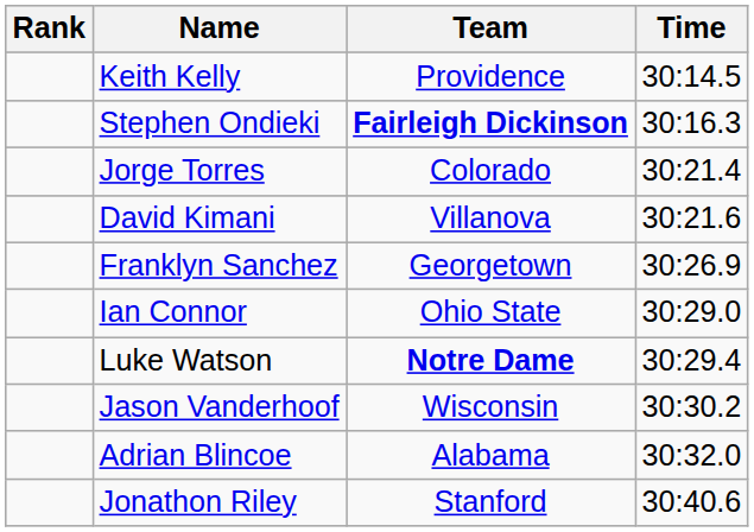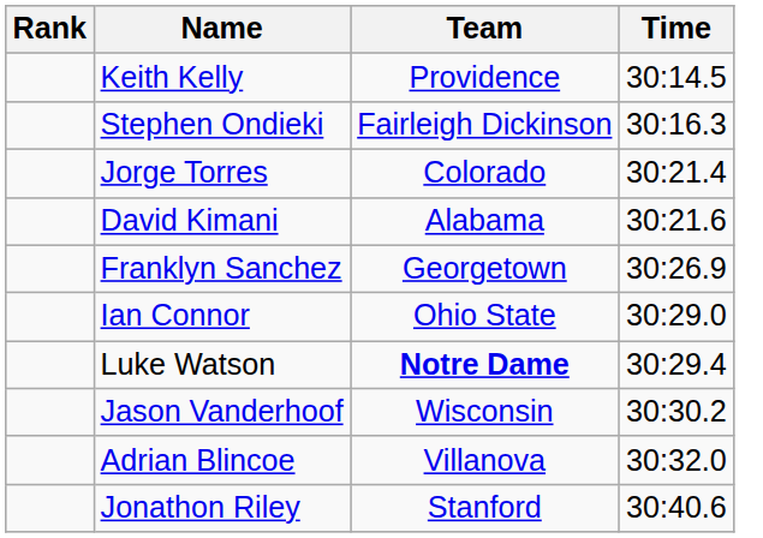 <table class="wikitable sortable" style="text-align:center">
 <tr>
 <th>Rank</th>
 <th>Name</th>
 <th>Team</th>
 <th>Time</th>
 </tr>
 <tr>
 <td></td>
 <td align=left> <a href='#'>Keith Kelly</a></td>
 <td><a href='#'>Providence</a></td>
 <td>30:14.5</td>
 </tr>
 <tr>
 <td></td>
 <td align=left> <a href='#'>Stephen Ondieki</a></td>
-<td><strong><a href='#'>Fairleigh Dickinson</a></strong></td>
+<td><a href='#'>Fairleigh Dickinson</a></td>
 <td>30:16.3</td>
 </tr>
 <tr>
 <td></td>
 <td align=left> <a href='#'>Jorge Torres</a></td>
 <td><a href='#'>Colorado</a></td>
 <td>30:21.4</td>
 </tr>
 <tr>
 <td></td>
 <td align=left> <a href='#'>David Kimani</a></td>
-<td><a href='#'>Villanova</a></td>
+<td><a href='#'>Alabama</a></td>
 <td>30:21.6</td>
 </tr>
 <tr>
 <td></td>
 <td align=left> <a href='#'>Franklyn Sanchez</a></td>
 <td><a href='#'>Georgetown</a></td>
 <td>30:26.9</td>
 </tr>
 <tr>
 <td></td>
 <td align=left> <a href='#'>Ian Connor</a></td>
 <td><a href='#'>Ohio State</a></td>
 <td>30:29.0</td>
 </tr>
 <tr>
 <td></td>
 <td align=left> Luke Watson</td>
 <td><strong><a href='#'>Notre Dame</a></strong></td>
 <td>30:29.4</td>
 </tr>
 <tr>
 <td></td>
 <td align=left> <a href='#'>Jason Vanderhoof</a></td>
 <td><a href='#'>Wisconsin</a></td>
 <td>30:30.2</td>
 </tr>
 <tr>
 <td></td>
 <td align=left> <a href='#'>Adrian Blincoe</a></td>
-<td><a href='#'>Alabama</a></td>
+<td><a href='#'>Villanova</a></td>
 <td>30:32.0</td>
 </tr>
 <tr>
 <td></td>
 <td align=left> <a href='#'>Jonathon Riley</a></td>
 <td><a href='#'>Stanford</a></td>
 <td>30:40.6</td>
 </tr>
 </table>
